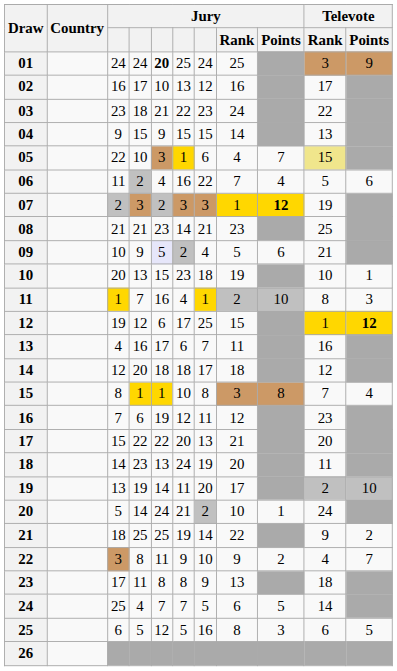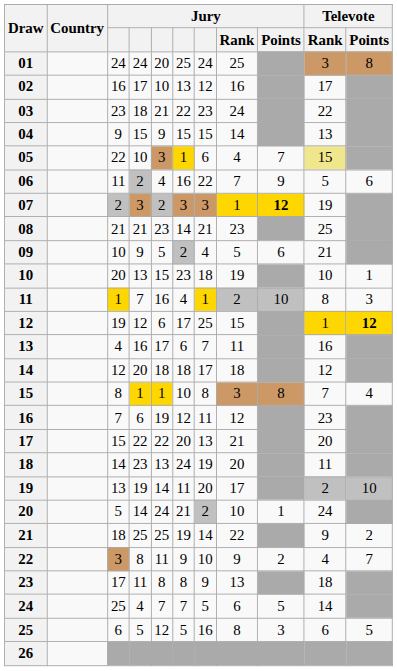 <table class="sortable wikitable collapsible plainrowheaders" style="text-align:center;">
 <tr>
 </tr>
 <tr>
 <th scope="col" rowspan="2">Draw</th>
 <th scope="col" rowspan="2">Country</th>
 <th scope="col" colspan="7">Jury</th>
 <th scope="col" colspan="2">Televote</th>
 </tr>
 <tr>
 <th scope="col"><small></small></th>
 <th scope="col"><small></small></th>
 <th scope="col"><small></small></th>
 <th scope="col"><small></small></th>
 <th scope="col"><small></small></th>
 <th scope="col">Rank</th>
 <th scope="col">Points</th>
 <th scope="col">Rank</th>
 <th scope="col">Points</th>
 </tr>
 <tr>
 <th scope="row" style="text-align:center;">01</th>
 <td style="text-align:left;"></td>
 <td>24</td>
 <td>24</td>
-<td><strong>20</strong></td>
+<td>20</td>
 <td>25</td>
 <td>24</td>
 <td>25</td>
 <td style="background:#AAAAAA;"></td>
 <td style="background:#CC9966;">3</td>
-<td style="background:#CC9966;">9</td>
+<td style="background:#CC9966;">8</td>
 </tr>
 <tr>
 <th scope="row" style="text-align:center;">02</th>
 <td style="text-align:left;"></td>
 <td>16</td>
 <td>17</td>
 <td>10</td>
 <td>13</td>
 <td>12</td>
 <td>16</td>
 <td style="background:#AAAAAA;"></td>
 <td>17</td>
 <td style="background:#AAAAAA;"></td>
 </tr>
 <tr>
 <th scope="row" style="text-align:center;">03</th>
 <td style="text-align:left;"></td>
 <td>23</td>
 <td>18</td>
 <td>21</td>
 <td>22</td>
 <td>23</td>
 <td>24</td>
 <td style="background:#AAAAAA;"></td>
 <td>22</td>
 <td style="background:#AAAAAA;"></td>
 </tr>
 <tr>
 <th scope="row" style="text-align:center;">04</th>
 <td style="text-align:left;"></td>
 <td>9</td>
 <td>15</td>
 <td>9</td>
 <td>15</td>
 <td>15</td>
 <td>14</td>
 <td style="background:#AAAAAA;"></td>
 <td>13</td>
 <td style="background:#AAAAAA;"></td>
 </tr>
 <tr>
 <th scope="row" style="text-align:center;">05</th>
 <td style="text-align:left;"></td>
 <td>22</td>
 <td>10</td>
 <td style="background:#CC9966;">3</td>
 <td style="background:gold;">1</td>
 <td>6</td>
 <td>4</td>
 <td>7</td>
 <td style="background: khaki;">15</td>
 <td style="background:#AAAAAA;"></td>
 </tr>
 <tr>
 <th scope="row" style="text-align:center;">06</th>
 <td style="text-align:left;"></td>
 <td>11</td>
 <td style="background:silver;">2</td>
 <td>4</td>
 <td>16</td>
 <td>22</td>
 <td>7</td>
-<td>4</td>
+<td>9</td>
 <td>5</td>
 <td>6</td>
 </tr>
 <tr>
 <th scope="row" style="text-align:center;">07</th>
 <td style="text-align:left;"></td>
 <td style="background:silver;">2</td>
 <td style="background:#CC9966;">3</td>
 <td style="background:silver;">2</td>
 <td style="background:#CC9966;">3</td>
 <td style="background:#CC9966;">3</td>
 <td style="background:gold;">1</td>
 <td style="background:gold;"><strong>12</strong></td>
 <td>19</td>
 <td style="background:#AAAAAA;"></td>
 </tr>
 <tr>
 <th scope="row" style="text-align:center;">08</th>
 <td style="text-align:left;"></td>
 <td>21</td>
 <td>21</td>
 <td>23</td>
 <td>14</td>
 <td>21</td>
 <td>23</td>
 <td style="background:#AAAAAA;"></td>
 <td>25</td>
 <td style="background:#AAAAAA;"></td>
 </tr>
 <tr>
 <th scope="row" style="text-align:center;">09</th>
 <td style="text-align:left;"></td>
 <td>10</td>
 <td>9</td>
-<td style="background: lavender;">5</td>
+<td>5</td>
 <td style="background:silver;">2</td>
 <td>4</td>
 <td>5</td>
 <td>6</td>
 <td>21</td>
 <td style="background:#AAAAAA;"></td>
 </tr>
 <tr>
 <th scope="row" style="text-align:center;">10</th>
 <td style="text-align:left;"></td>
 <td>20</td>
 <td>13</td>
 <td>15</td>
 <td>23</td>
 <td>18</td>
 <td>19</td>
 <td style="background:#AAAAAA;"></td>
 <td>10</td>
 <td>1</td>
 </tr>
 <tr>
 <th scope="row" style="text-align:center;">11</th>
 <td style="text-align:left;"></td>
 <td style="background:gold;">1</td>
 <td>7</td>
 <td>16</td>
 <td>4</td>
 <td style="background:gold;">1</td>
 <td style="background:silver;">2</td>
 <td style="background:silver;">10</td>
 <td>8</td>
 <td>3</td>
 </tr>
 <tr>
 <th scope="row" style="text-align:center;">12</th>
 <td style="text-align:left;"></td>
 <td>19</td>
 <td>12</td>
 <td>6</td>
 <td>17</td>
 <td>25</td>
 <td>15</td>
 <td style="background:#AAAAAA;"></td>
 <td style="background:gold;">1</td>
 <td style="background:gold;"><strong>12</strong></td>
 </tr>
 <tr>
 <th scope="row" style="text-align:center;">13</th>
 <td style="text-align:left;"></td>
 <td>4</td>
 <td>16</td>
 <td>17</td>
 <td>6</td>
 <td>7</td>
 <td>11</td>
 <td style="background:#AAAAAA;"></td>
 <td>16</td>
 <td style="background:#AAAAAA;"></td>
 </tr>
 <tr>
 <th scope="row" style="text-align:center;">14</th>
 <td style="text-align:left;"></td>
 <td>12</td>
 <td>20</td>
 <td>18</td>
 <td>18</td>
 <td>17</td>
 <td>18</td>
 <td style="background:#AAAAAA;"></td>
 <td>12</td>
 <td style="background:#AAAAAA;"></td>
 </tr>
 <tr>
 <th scope="row" style="text-align:center;">15</th>
 <td style="text-align:left;"></td>
 <td>8</td>
 <td style="background:gold;">1</td>
 <td style="background:gold;">1</td>
 <td>10</td>
 <td>8</td>
 <td style="background:#CC9966;">3</td>
 <td style="background:#CC9966;">8</td>
 <td>7</td>
 <td>4</td>
 </tr>
 <tr>
 <th scope="row" style="text-align:center;">16</th>
 <td style="text-align:left;"></td>
 <td>7</td>
 <td>6</td>
 <td>19</td>
 <td>12</td>
 <td>11</td>
 <td>12</td>
 <td style="background:#AAAAAA;"></td>
 <td>23</td>
 <td style="background:#AAAAAA;"></td>
 </tr>
 <tr>
 <th scope="row" style="text-align:center;">17</th>
 <td style="text-align:left;"></td>
 <td>15</td>
 <td>22</td>
 <td>22</td>
 <td>20</td>
 <td>13</td>
 <td>21</td>
 <td style="background:#AAAAAA;"></td>
 <td>20</td>
 <td style="background:#AAAAAA;"></td>
 </tr>
 <tr>
 <th scope="row" style="text-align:center;">18</th>
 <td style="text-align:left;"></td>
 <td>14</td>
 <td>23</td>
 <td>13</td>
 <td>24</td>
 <td>19</td>
 <td>20</td>
 <td style="background:#AAAAAA;"></td>
 <td>11</td>
 <td style="background:#AAAAAA;"></td>
 </tr>
 <tr>
 <th scope="row" style="text-align:center;">19</th>
 <td style="text-align:left;"></td>
 <td>13</td>
 <td>19</td>
 <td>14</td>
 <td>11</td>
 <td>20</td>
 <td>17</td>
 <td style="background:#AAAAAA;"></td>
 <td style="background:silver;">2</td>
 <td style="background:silver;">10</td>
 </tr>
 <tr>
 <th scope="row" style="text-align:center;">20</th>
 <td style="text-align:left;"></td>
 <td>5</td>
 <td>14</td>
 <td>24</td>
 <td>21</td>
 <td style="background:silver;">2</td>
 <td>10</td>
 <td>1</td>
 <td>24</td>
 <td style="background:#AAAAAA;"></td>
 </tr>
 <tr>
 <th scope="row" style="text-align:center;">21</th>
 <td style="text-align:left;"></td>
 <td>18</td>
 <td>25</td>
 <td>25</td>
 <td>19</td>
 <td>14</td>
 <td>22</td>
 <td style="background:#AAAAAA;"></td>
 <td>9</td>
 <td>2</td>
 </tr>
 <tr>
 <th scope="row" style="text-align:center;">22</th>
 <td style="text-align:left;"></td>
 <td style="background:#CC9966;">3</td>
 <td>8</td>
 <td>11</td>
 <td>9</td>
 <td>10</td>
 <td>9</td>
 <td>2</td>
 <td>4</td>
 <td>7</td>
 </tr>
 <tr>
 <th scope="row" style="text-align:center;">23</th>
 <td style="text-align:left;"></td>
 <td>17</td>
 <td>11</td>
 <td>8</td>
 <td>8</td>
 <td>9</td>
 <td>13</td>
 <td style="background:#AAAAAA;"></td>
 <td>18</td>
 <td style="background:#AAAAAA;"></td>
 </tr>
 <tr>
 <th scope="row" style="text-align:center;">24</th>
 <td style="text-align:left;"></td>
 <td>25</td>
 <td>4</td>
 <td>7</td>
 <td>7</td>
 <td>5</td>
 <td>6</td>
 <td>5</td>
 <td>14</td>
 <td style="background:#AAAAAA;"></td>
 </tr>
 <tr>
 <th scope="row" style="text-align:center;">25</th>
 <td style="text-align:left;"></td>
 <td>6</td>
 <td>5</td>
 <td>12</td>
 <td>5</td>
 <td>16</td>
 <td>8</td>
 <td>3</td>
 <td>6</td>
 <td>5</td>
 </tr>
 <tr class="sortbottom">
 <th scope="row" style="text-align:center;">26</th>
 <td style="text-align:left;"></td>
 <td style="background:#AAAAAA;"></td>
 <td style="background:#AAAAAA;"></td>
 <td style="background:#AAAAAA;"></td>
 <td style="background:#AAAAAA;"></td>
 <td style="background:#AAAAAA;"></td>
 <td style="background:#AAAAAA;"></td>
 <td style="background:#AAAAAA;"></td>
 <td style="background:#AAAAAA;"></td>
 <td style="background:#AAAAAA;"></td>
 </tr>
 </table>
